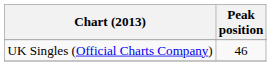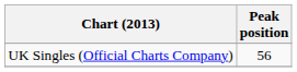 <table class="wikitable sortable plainrowheaders">
 <tr>
 <th scope="col">Chart (2013)</th>
 <th scope="col">Peak<br>position</th>
 </tr>
 <tr>
 </tr>
 <tr>
 <td>UK Singles (<a href='#'>Official Charts Company</a>)</td>
-<td align="center">46</td>
+<td align="center">56</td>
 </tr>
 <tr>
 </tr>
 </table>
